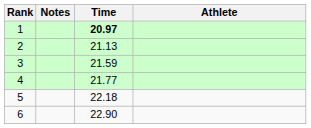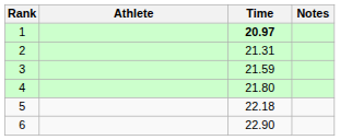 <table class="wikitable sortable" style="text-align:center">
 <tr>
 <th width=40>Rank</th>
+<th width=250>Athlete</th>
+<th width=80>Time</th>
 <th width=50>Notes</th>
-<th width=80>Time</th>
-<th width=250>Athlete</th>
 </tr>
 <tr bgcolor=ccffcc>
 <td>1</td>
+<td align=left></td>
+<td><strong>20.97</strong></td>
 <td></td>
-<td><strong>20.97</strong></td>
-<td align=left></td>
 </tr>
 <tr bgcolor=ccffcc>
 <td>2</td>
+<td align=left></td>
+<td>21.31</td>
 <td></td>
-<td>21.13</td>
-<td align=left></td>
 </tr>
 <tr bgcolor=ccffcc>
 <td>3</td>
+<td align=left></td>
+<td>21.59</td>
 <td></td>
-<td>21.59</td>
-<td align=left></td>
 </tr>
 <tr bgcolor=ccffcc>
 <td>4</td>
+<td align=left></td>
+<td>21.80</td>
 <td></td>
-<td>21.77</td>
-<td align=left></td>
 </tr>
 <tr>
 <td>5</td>
+<td align=left></td>
+<td>22.18</td>
 <td></td>
-<td>22.18</td>
-<td align=left></td>
 </tr>
 <tr>
 <td>6</td>
+<td align=left></td>
+<td>22.90</td>
 <td></td>
-<td>22.90</td>
-<td align=left></td>
 </tr>
 </table>
